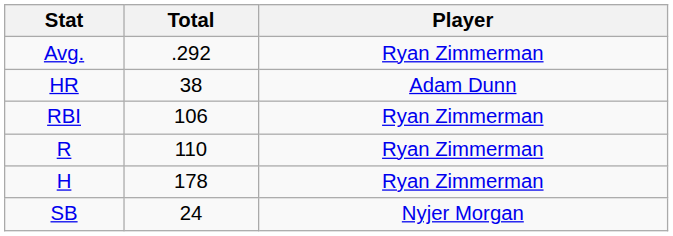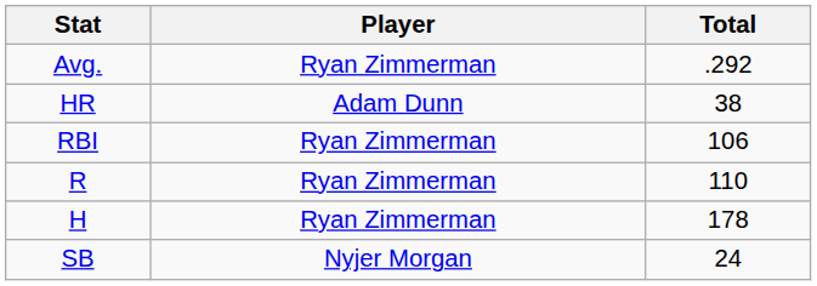 <table class="wikitable" style="width:33%;">
 <tr style="text-align:center; background:#ddd;">
 <th>Stat</th>
+<th>Player</th>
 <th>Total</th>
-<th>Player</th>
 </tr>
 <tr align=center>
 <td><a href='#'>Avg.</a></td>
+<td><a href='#'>Ryan Zimmerman</a></td>
 <td>.292</td>
-<td><a href='#'>Ryan Zimmerman</a></td>
 </tr>
 <tr align=center>
 <td><a href='#'>HR</a></td>
+<td><a href='#'>Adam Dunn</a></td>
 <td>38</td>
-<td><a href='#'>Adam Dunn</a></td>
 </tr>
 <tr align=center>
 <td><a href='#'>RBI</a></td>
+<td><a href='#'>Ryan Zimmerman</a></td>
 <td>106</td>
-<td><a href='#'>Ryan Zimmerman</a></td>
 </tr>
 <tr align=center>
 <td><a href='#'>R</a></td>
+<td><a href='#'>Ryan Zimmerman</a></td>
 <td>110</td>
-<td><a href='#'>Ryan Zimmerman</a></td>
 </tr>
 <tr align=center>
 <td><a href='#'>H</a></td>
+<td><a href='#'>Ryan Zimmerman</a></td>
 <td>178</td>
-<td><a href='#'>Ryan Zimmerman</a></td>
 </tr>
 <tr align=center>
 <td><a href='#'>SB</a></td>
+<td><a href='#'>Nyjer Morgan</a></td>
 <td>24</td>
-<td><a href='#'>Nyjer Morgan</a></td>
 </tr>
 </table>
